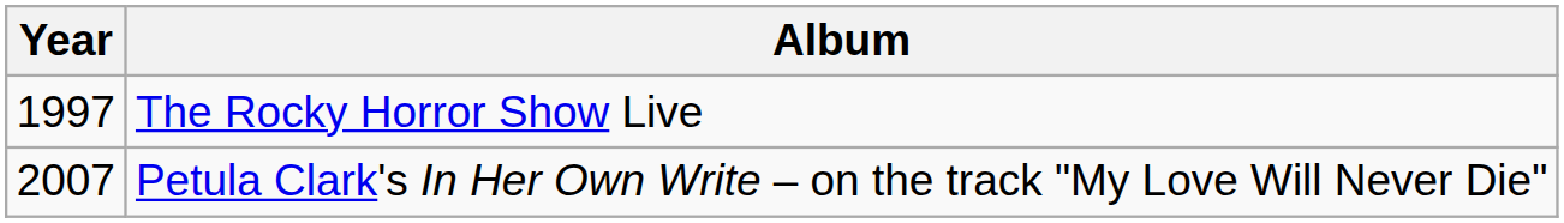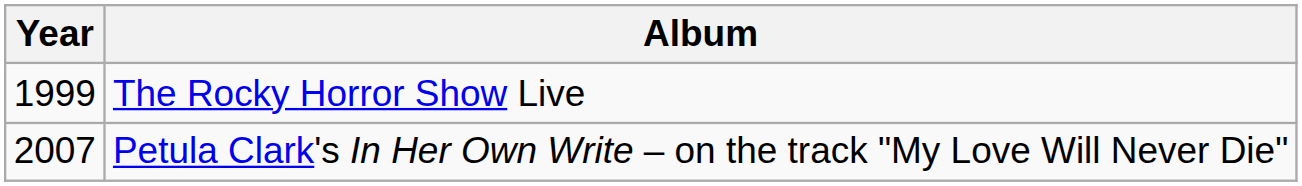 <table class="wikitable">
 <tr>
 <th>Year</th>
 <th>Album</th>
 </tr>
 <tr>
-<td>1997</td>
+<td>1999</td>
 <td><a href='#'>The Rocky Horror Show</a> Live</td>
 </tr>
 <tr>
 <td>2007</td>
 <td><a href='#'>Petula Clark</a>'s <em>In Her Own Write</em> – on the track "My Love Will Never Die"</td>
 </tr>
 </table>
